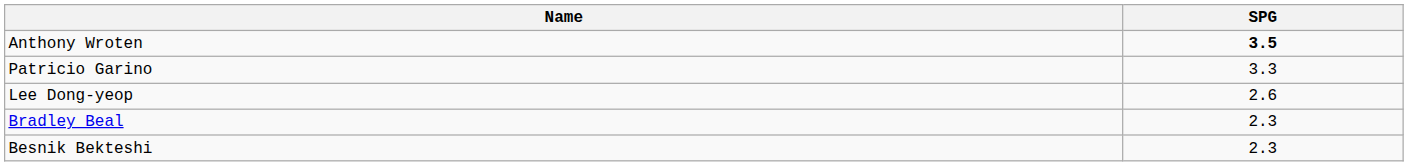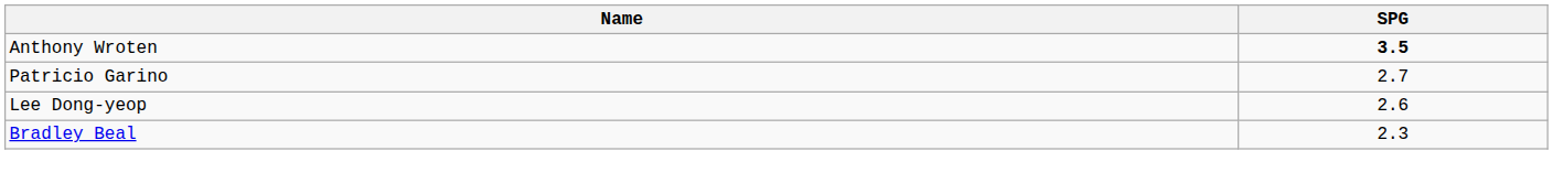 <table class=wikitable width="90%">
 <tr>
 <th width="80%">Name</th>
 <th width="20%">SPG</th>
 </tr>
 <tr>
 <td> Anthony Wroten</td>
 <td align=center><strong>3.5</strong></td>
 </tr>
 <tr>
 <td> Patricio Garino</td>
-<td align=center>3.3</td>
+<td align=center>2.7</td>
 </tr>
 <tr>
 <td> Lee Dong-yeop</td>
 <td align=center>2.6</td>
 </tr>
 <tr>
 <td> <a href='#'>Bradley Beal</a></td>
 <td align=center>2.3</td>
 </tr>
-<tr>
-<td> Besnik Bekteshi</td>
-<td align=center>2.3</td>
-</tr>
 </table>
